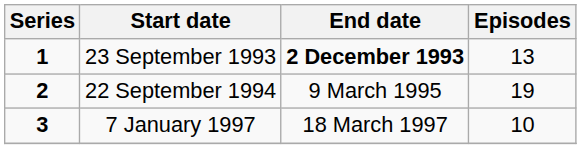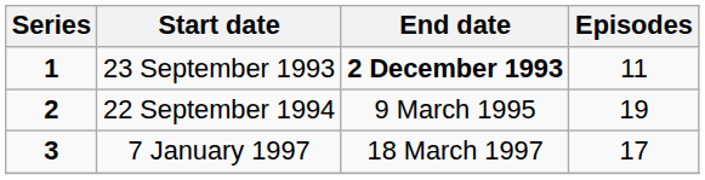 <table class="wikitable" style="text-align:center;">
 <tr>
 <th>Series</th>
 <th>Start date</th>
 <th>End date</th>
 <th>Episodes</th>
 </tr>
 <tr>
 <td><strong>1</strong></td>
 <td>23 September 1993</td>
 <td><strong>2 December 1993</strong></td>
-<td>13</td>
+<td>11</td>
 </tr>
 <tr>
 <td><strong>2</strong></td>
 <td>22 September 1994</td>
 <td>9 March 1995</td>
 <td>19</td>
 </tr>
 <tr>
 <td><strong>3</strong></td>
 <td>7 January 1997</td>
 <td>18 March 1997</td>
-<td>10</td>
+<td>17</td>
 </tr>
 <tr>
 </tr>
 </table>
